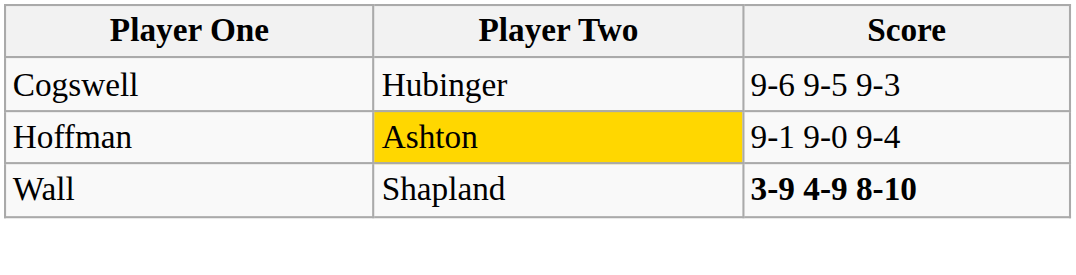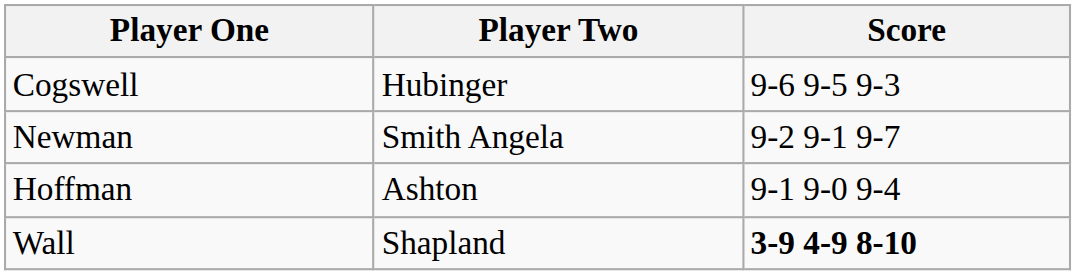 <table class="wikitable">
 <tr>
 <th width=170>Player One</th>
 <th width=170>Player Two</th>
 <th width=150>Score</th>
 </tr>
 <tr>
 <td> Cogswell</td>
 <td> Hubinger</td>
 <td>9-6 9-5 9-3</td>
 </tr>
 <tr>
+<td> Newman</td>
+<td> Smith Angela</td>
+<td>9-2 9-1 9-7</td>
+</tr>
+<tr>
 <td> Hoffman</td>
-<td style="background: gold;"> Ashton</td>
+<td> Ashton</td>
 <td>9-1 9-0 9-4</td>
 </tr>
 <tr>
 <td> Wall</td>
 <td> Shapland</td>
 <td><strong>3-9 4-9 8-10</strong></td>
 </tr>
 </table>
